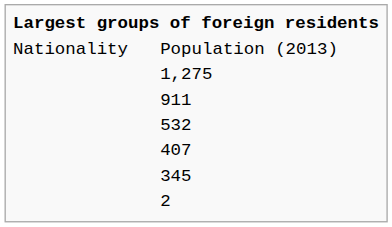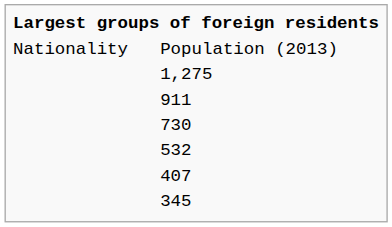 <table class="infobox" style="float:right;">
 <tr>
 <td colspan="2"><strong>Largest groups of foreign residents</strong></td>
 </tr>
 <tr>
 <td>Nationality</td>
 <td>Population (2013)</td>
 </tr>
 <tr>
 <td></td>
 <td>1,275</td>
 </tr>
 <tr>
 <td></td>
 <td>911</td>
 </tr>
 <tr>
 <td></td>
+<td>730</td>
+</tr>
+<tr>
+<td></td>
 <td>532</td>
 </tr>
 <tr>
 <td></td>
 <td>407</td>
 </tr>
 <tr>
 <td></td>
 <td>345</td>
 </tr>
 <tr>
-<td></td>
-<td>2</td>
-</tr>
-<tr>
 </tr>
 </table>
